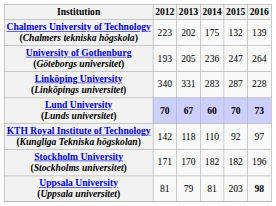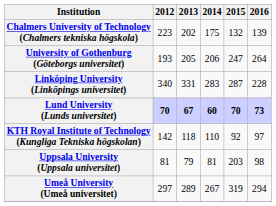 <table class="wikitable sortable plainrowheaders" style="text-align:center;">
 <tr>
 <th scope="col">Institution</th>
 <th data-sort-type="number" scope="col">2012</th>
 <th data-sort-type="number" scope="col">2013</th>
 <th data-sort-type="number" scope="col">2014</th>
 <th data-sort-type="number" scope="col">2015</th>
 <th data-sort-type="number" scope="col">2016</th>
 </tr>
 <tr>
 <th scope="row"><a href='#'>Chalmers University of Technology</a><br>(<em>Chalmers tekniska högskola</em>)</th>
 <td>223</td>
 <td>202</td>
 <td>175</td>
 <td>132</td>
 <td>139</td>
 </tr>
 <tr>
 <th scope="row"><a href='#'>University of Gothenburg</a><br>(<em>Göteborgs universitet</em>)</th>
 <td>193</td>
 <td>205</td>
-<td>236</td>
+<td>206</td>
 <td>247</td>
 <td>264</td>
 </tr>
 <tr>
 <th scope="row"><a href='#'>Linköping University</a><br>(<em>Linköpings universitet</em>)</th>
 <td>340</td>
 <td>331</td>
 <td>283</td>
 <td>287</td>
 <td>228</td>
 </tr>
 <tr>
 <th scope="row"><a href='#'>Lund University</a> <br>(<em>Lunds universitet</em>)</th>
 <td bgcolor=cccfff><strong>70</strong></td>
 <td bgcolor=cccfff><strong>67</strong></td>
 <td bgcolor=cccfff><strong>60</strong></td>
 <td bgcolor=cccfff><strong>70</strong></td>
 <td bgcolor=cccfff><strong>73</strong></td>
 </tr>
 <tr>
 <th scope="row"><a href='#'>KTH Royal Institute of Technology</a> <br>(<em>Kungliga Tekniska högskolan</em>)</th>
 <td>142</td>
 <td>118</td>
 <td>110</td>
 <td>92</td>
 <td>97</td>
 </tr>
 <tr>
-<th scope="row"><a href='#'>Stockholm University</a> <br>(<em>Stockholms universitet</em>)</th>
-<td>171</td>
-<td>170</td>
-<td>182</td>
-<td>182</td>
-<td>196</td>
-</tr>
-<tr>
 <th scope="row"><a href='#'>Uppsala University</a> <br>(<em>Uppsala universitet</em>)</th>
 <td>81</td>
 <td>79</td>
 <td>81</td>
 <td>203</td>
-<td><strong>98</strong></td>
+<td>98</td>
+</tr>
+<tr>
+<th scope="row"><a href='#'>Umeå University</a><br>(Umeå universitet)</th>
+<td>297</td>
+<td>289</td>
+<td>267</td>
+<td>319</td>
+<td>294</td>
 </tr>
 <tr>
 </tr>
 <tr>
 </tr>
 </table>
